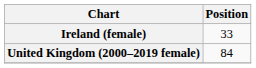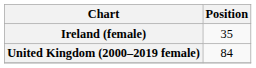 <table class="wikitable sortable plainrowheaders">
 <tr>
 <th scope="col">Chart</th>
 <th scope="col">Position</th>
 </tr>
 <tr>
 <th scope="row">Ireland (female)</th>
-<td style="text-align:center;">33</td>
+<td style="text-align:center;">35</td>
 </tr>
 <tr>
 <th scope="row">United Kingdom (2000–2019 female)</th>
 <td style="text-align:center;">84</td>
 </tr>
 <tr>
 </tr>
 </table>
